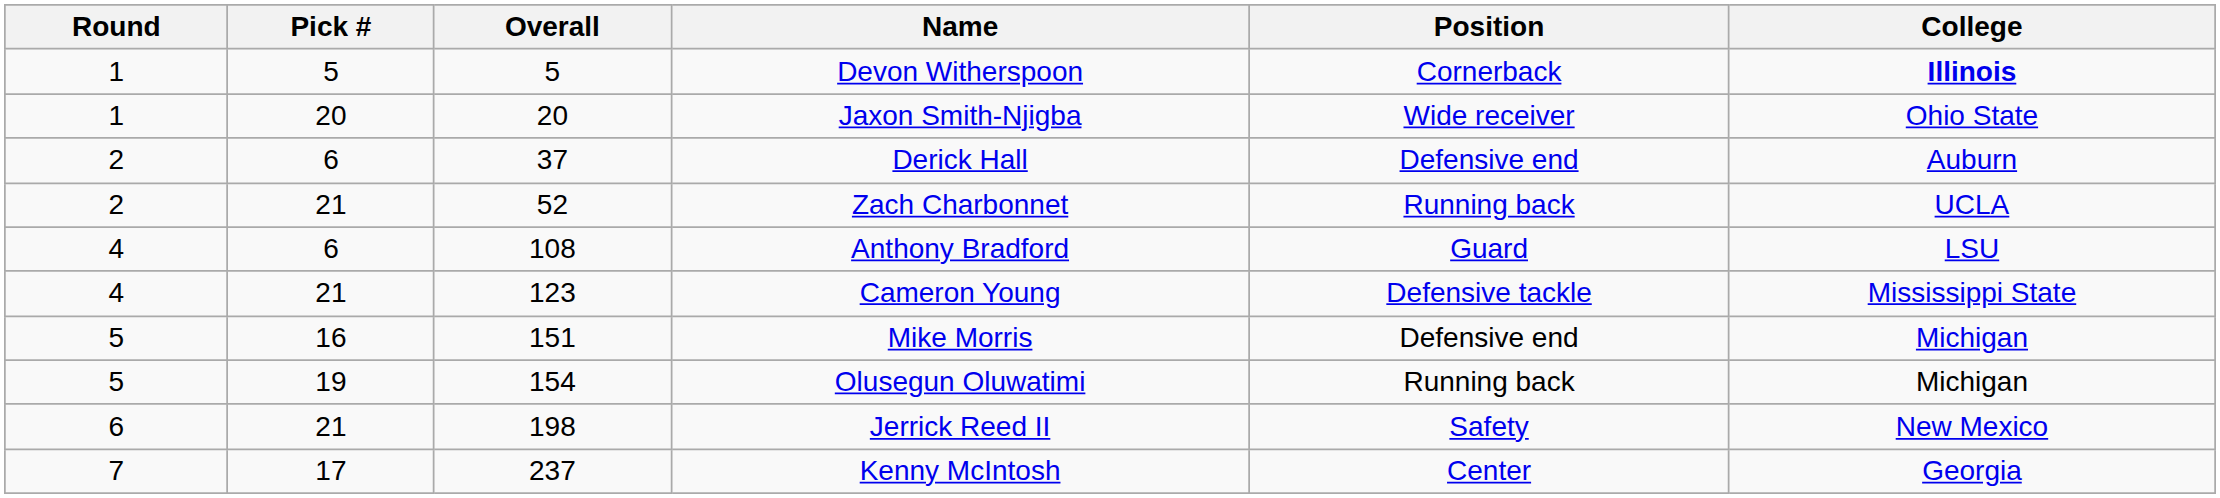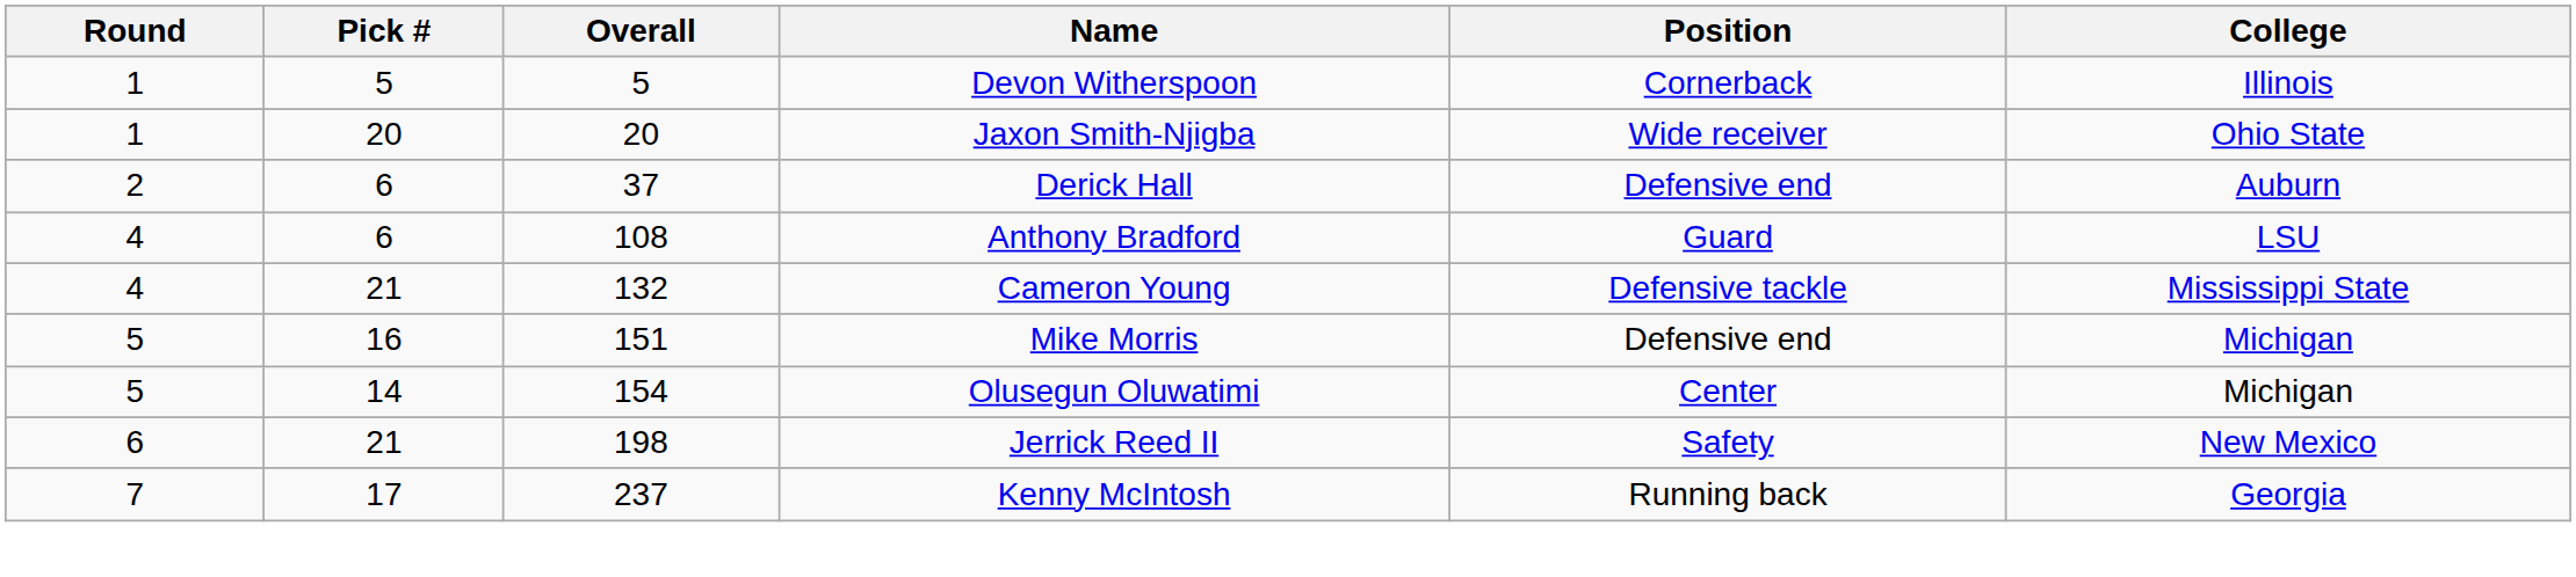 <table class="wikitable sortable sortable" style="width: 100%; text-align:center">
 <tr>
 <th>Round</th>
 <th>Pick #</th>
 <th>Overall</th>
 <th>Name</th>
 <th>Position</th>
 <th>College</th>
 </tr>
 <tr>
 <td>1</td>
 <td>5</td>
 <td>5</td>
 <td><a href='#'>Devon Witherspoon</a></td>
 <td><a href='#'>Cornerback</a></td>
-<td><strong><a href='#'>Illinois</a></strong></td>
+<td><a href='#'>Illinois</a></td>
 </tr>
 <tr>
 <td>1</td>
 <td>20</td>
 <td>20</td>
 <td><a href='#'>Jaxon Smith-Njigba</a></td>
 <td><a href='#'>Wide receiver</a></td>
 <td><a href='#'>Ohio State</a></td>
 </tr>
 <tr>
 <td>2</td>
 <td>6</td>
 <td>37</td>
 <td><a href='#'>Derick Hall</a></td>
 <td><a href='#'>Defensive end</a></td>
 <td><a href='#'>Auburn</a></td>
 </tr>
 <tr>
-<td>2</td>
-<td>21</td>
-<td>52</td>
-<td><a href='#'>Zach Charbonnet</a></td>
-<td><a href='#'>Running back</a></td>
-<td><a href='#'>UCLA</a></td>
-</tr>
-<tr>
 <td>4</td>
 <td>6</td>
 <td>108</td>
 <td><a href='#'>Anthony Bradford</a></td>
 <td><a href='#'>Guard</a></td>
 <td><a href='#'>LSU</a></td>
 </tr>
 <tr>
 <td>4</td>
 <td>21</td>
-<td>123</td>
+<td>132</td>
 <td><a href='#'>Cameron Young</a></td>
 <td><a href='#'>Defensive tackle</a></td>
 <td><a href='#'>Mississippi State</a></td>
 </tr>
 <tr>
 <td>5</td>
 <td>16</td>
 <td>151</td>
 <td><a href='#'>Mike Morris</a></td>
 <td>Defensive end</td>
 <td><a href='#'>Michigan</a></td>
 </tr>
 <tr>
 <td>5</td>
-<td>19</td>
+<td>14</td>
 <td>154</td>
 <td><a href='#'>Olusegun Oluwatimi</a></td>
-<td>Running back</td>
+<td><a href='#'>Center</a></td>
 <td>Michigan</td>
 </tr>
 <tr>
 <td>6</td>
 <td>21</td>
 <td>198</td>
 <td><a href='#'>Jerrick Reed II</a></td>
 <td><a href='#'>Safety</a></td>
 <td><a href='#'>New Mexico</a></td>
 </tr>
 <tr>
 <td>7</td>
 <td>17</td>
 <td>237</td>
 <td><a href='#'>Kenny McIntosh</a></td>
-<td><a href='#'>Center</a></td>
+<td>Running back</td>
 <td><a href='#'>Georgia</a></td>
 </tr>
 </table>
